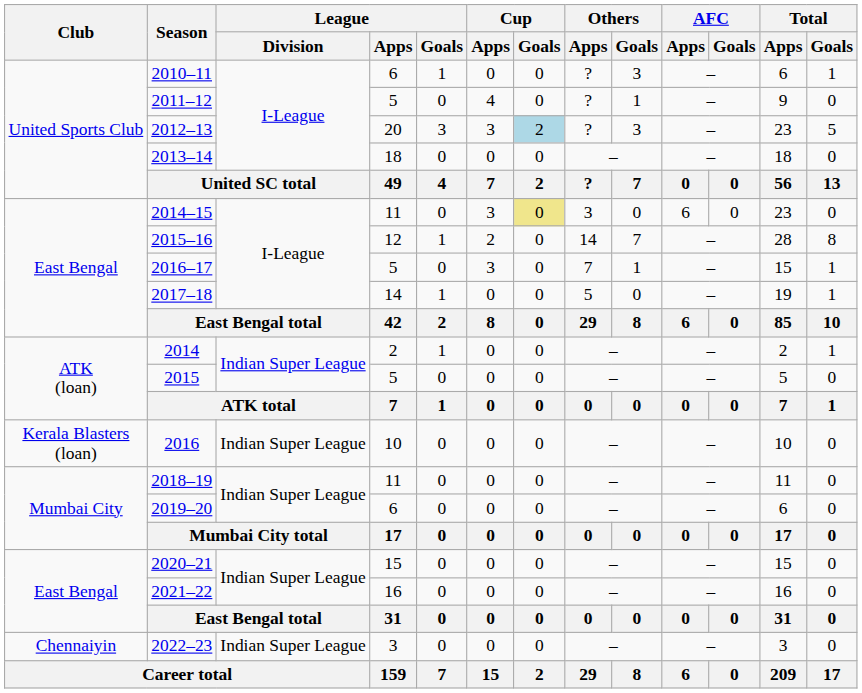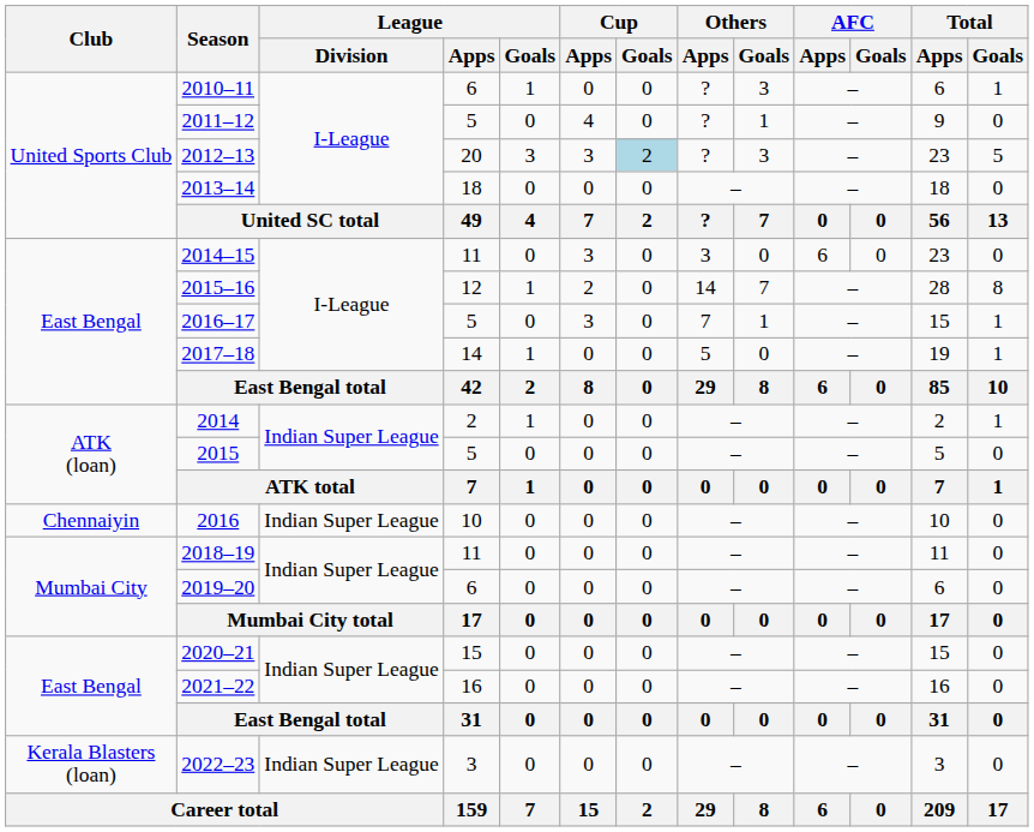 <table class="wikitable" style="font-size; text-align:center;">
 <tr>
 <th rowspan="2">Club</th>
 <th rowspan="2">Season</th>
 <th colspan="3">League</th>
 <th colspan="2">Cup</th>
 <th colspan="2">Others</th>
 <th colspan="2"><a href='#'>AFC</a></th>
 <th colspan="2">Total</th>
 </tr>
 <tr>
 <th>Division</th>
 <th>Apps</th>
 <th>Goals</th>
 <th>Apps</th>
 <th>Goals</th>
 <th>Apps</th>
 <th>Goals</th>
 <th>Apps</th>
 <th>Goals</th>
 <th>Apps</th>
 <th>Goals</th>
 </tr>
 <tr>
 <td rowspan="5"><a href='#'>United Sports Club</a></td>
 <td><a href='#'>2010–11</a></td>
 <td rowspan="4"><a href='#'>I-League</a></td>
 <td>6</td>
 <td>1</td>
 <td>0</td>
 <td>0</td>
 <td>?</td>
 <td>3</td>
 <td colspan="2">–</td>
 <td>6</td>
 <td>1</td>
 </tr>
 <tr>
 <td><a href='#'>2011–12</a></td>
 <td>5</td>
 <td>0</td>
 <td>4</td>
 <td>0</td>
 <td>?</td>
 <td>1</td>
 <td colspan="2">–</td>
 <td>9</td>
 <td>0</td>
 </tr>
 <tr>
 <td><a href='#'>2012–13</a></td>
 <td>20</td>
 <td>3</td>
 <td>3</td>
 <td style="background: lightblue;">2</td>
 <td>?</td>
 <td>3</td>
 <td colspan="2">–</td>
 <td>23</td>
 <td>5</td>
 </tr>
 <tr>
 <td><a href='#'>2013–14</a></td>
 <td>18</td>
 <td>0</td>
 <td>0</td>
 <td>0</td>
 <td colspan="2">–</td>
 <td colspan="2">–</td>
 <td>18</td>
 <td>0</td>
 </tr>
 <tr>
 <th colspan="2">United SC total</th>
 <th>49</th>
 <th>4</th>
 <th>7</th>
 <th>2</th>
 <th>?</th>
 <th>7</th>
 <th>0</th>
 <th>0</th>
 <th>56</th>
 <th>13</th>
 </tr>
 <tr>
 <td rowspan="5"><a href='#'>East Bengal</a></td>
 <td><a href='#'>2014–15</a></td>
 <td rowspan="4">I-League</td>
 <td>11</td>
 <td>0</td>
 <td>3</td>
-<td style="background: khaki;">0</td>
+<td>0</td>
 <td>3</td>
 <td>0</td>
 <td>6</td>
 <td>0</td>
 <td>23</td>
 <td>0</td>
 </tr>
 <tr>
 <td><a href='#'>2015–16</a></td>
 <td>12</td>
 <td>1</td>
 <td>2</td>
 <td>0</td>
 <td>14</td>
 <td>7</td>
 <td colspan="2">–</td>
 <td>28</td>
 <td>8</td>
 </tr>
 <tr>
 <td><a href='#'>2016–17</a></td>
 <td>5</td>
 <td>0</td>
 <td>3</td>
 <td>0</td>
 <td>7</td>
 <td>1</td>
 <td colspan="2">–</td>
 <td>15</td>
 <td>1</td>
 </tr>
 <tr>
 <td><a href='#'>2017–18</a></td>
 <td>14</td>
 <td>1</td>
 <td>0</td>
 <td>0</td>
 <td>5</td>
 <td>0</td>
 <td colspan="2">–</td>
 <td>19</td>
 <td>1</td>
 </tr>
 <tr>
 <th colspan="2">East Bengal total</th>
 <th>42</th>
 <th>2</th>
 <th>8</th>
 <th>0</th>
 <th>29</th>
 <th>8</th>
 <th>6</th>
 <th>0</th>
 <th>85</th>
 <th>10</th>
 </tr>
 <tr>
 <td rowspan="3"><a href='#'>ATK</a> <br>(loan)</td>
 <td><a href='#'>2014</a></td>
 <td rowspan="2"><a href='#'>Indian Super League</a></td>
 <td>2</td>
 <td>1</td>
 <td>0</td>
 <td>0</td>
 <td colspan="2">–</td>
 <td colspan="2">–</td>
 <td>2</td>
 <td>1</td>
 </tr>
 <tr>
 <td><a href='#'>2015</a></td>
 <td>5</td>
 <td>0</td>
 <td>0</td>
 <td>0</td>
 <td colspan="2">–</td>
 <td colspan="2">–</td>
 <td>5</td>
 <td>0</td>
 </tr>
 <tr>
 <th colspan="2">ATK total</th>
 <th>7</th>
 <th>1</th>
 <th>0</th>
 <th>0</th>
 <th>0</th>
 <th>0</th>
 <th>0</th>
 <th>0</th>
 <th>7</th>
 <th>1</th>
 </tr>
 <tr>
-<td rowspan="1"><a href='#'>Kerala Blasters</a> <br>(loan)</td>
+<td rowspan="1"><a href='#'>Chennaiyin</a></td>
 <td><a href='#'>2016</a></td>
 <td rowspan="1">Indian Super League</td>
 <td>10</td>
 <td>0</td>
 <td>0</td>
 <td>0</td>
 <td colspan="2">–</td>
 <td colspan="2">–</td>
 <td>10</td>
 <td>0</td>
 </tr>
 <tr>
 <td rowspan="3"><a href='#'>Mumbai City</a></td>
 <td><a href='#'>2018–19</a></td>
 <td rowspan="2">Indian Super League</td>
 <td>11</td>
 <td>0</td>
 <td>0</td>
 <td>0</td>
 <td colspan="2">–</td>
 <td colspan="2">–</td>
 <td>11</td>
 <td>0</td>
 </tr>
 <tr>
 <td><a href='#'>2019–20</a></td>
 <td>6</td>
 <td>0</td>
 <td>0</td>
 <td>0</td>
 <td colspan="2">–</td>
 <td colspan="2">–</td>
 <td>6</td>
 <td>0</td>
 </tr>
 <tr>
 <th colspan="2">Mumbai City total</th>
 <th>17</th>
 <th>0</th>
 <th>0</th>
 <th>0</th>
 <th>0</th>
 <th>0</th>
 <th>0</th>
 <th>0</th>
 <th>17</th>
 <th>0</th>
 </tr>
 <tr>
 <td rowspan="3"><a href='#'>East Bengal</a></td>
 <td><a href='#'>2020–21</a></td>
 <td rowspan="2">Indian Super League</td>
 <td>15</td>
 <td>0</td>
 <td>0</td>
 <td>0</td>
 <td colspan="2">–</td>
 <td colspan="2">–</td>
 <td>15</td>
 <td>0</td>
 </tr>
 <tr>
 <td><a href='#'>2021–22</a></td>
 <td>16</td>
 <td>0</td>
 <td>0</td>
 <td>0</td>
 <td colspan="2">–</td>
 <td colspan="2">–</td>
 <td>16</td>
 <td>0</td>
 </tr>
 <tr>
 <th colspan="2">East Bengal total</th>
 <th>31</th>
 <th>0</th>
 <th>0</th>
 <th>0</th>
 <th>0</th>
 <th>0</th>
 <th>0</th>
 <th>0</th>
 <th>31</th>
 <th>0</th>
 </tr>
 <tr>
-<td rowspan="1"><a href='#'>Chennaiyin</a></td>
+<td rowspan="1"><a href='#'>Kerala Blasters</a> <br>(loan)</td>
 <td><a href='#'>2022–23</a></td>
 <td rowspan="1">Indian Super League</td>
 <td>3</td>
 <td>0</td>
 <td>0</td>
 <td>0</td>
 <td colspan="2">–</td>
 <td colspan="2">–</td>
 <td>3</td>
 <td>0</td>
 </tr>
 <tr>
 <th colspan="3">Career total</th>
 <th>159</th>
 <th>7</th>
 <th>15</th>
 <th>2</th>
 <th>29</th>
 <th>8</th>
 <th>6</th>
 <th>0</th>
 <th>209</th>
 <th>17</th>
 </tr>
 </table>
